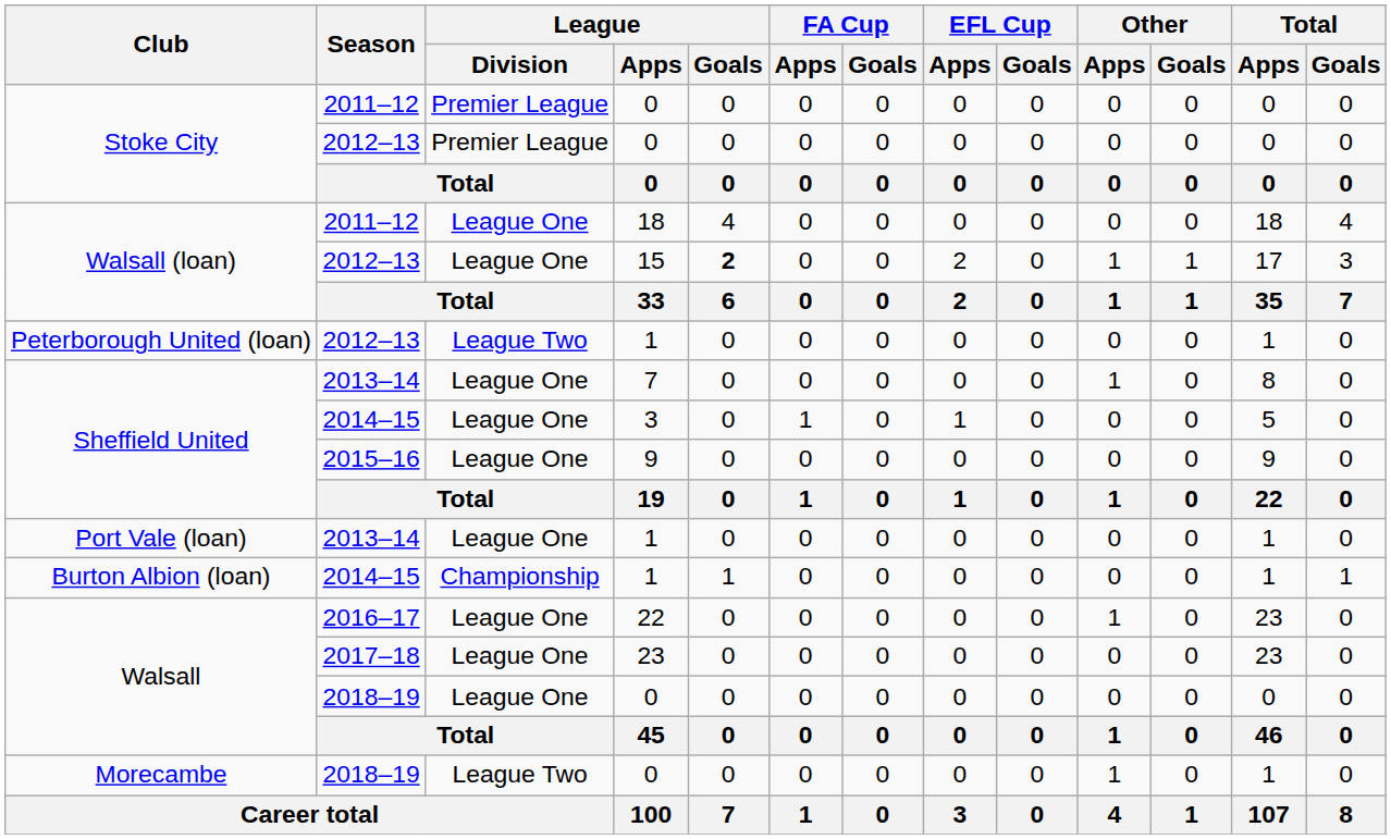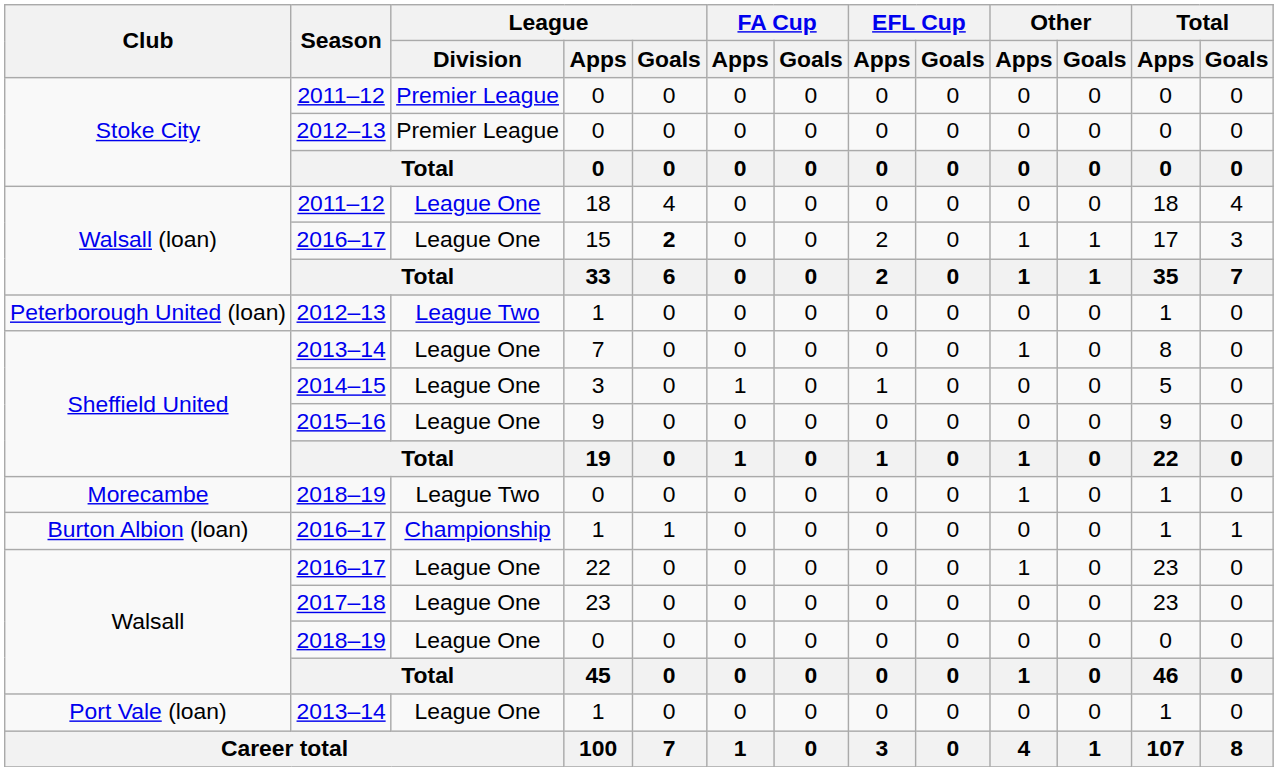 <table class="wikitable" style="text-align:center">
 <tr>
 <th rowspan="2">Club</th>
 <th rowspan="2">Season</th>
 <th colspan="3">League</th>
 <th colspan="2"><a href='#'>FA Cup</a></th>
 <th colspan="2"><a href='#'>EFL Cup</a></th>
 <th colspan="2">Other</th>
 <th colspan="2">Total</th>
 </tr>
 <tr>
 <th>Division</th>
 <th>Apps</th>
 <th>Goals</th>
 <th>Apps</th>
 <th>Goals</th>
 <th>Apps</th>
 <th>Goals</th>
 <th>Apps</th>
 <th>Goals</th>
 <th>Apps</th>
 <th>Goals</th>
 </tr>
 <tr>
 <td rowspan="3"><a href='#'>Stoke City</a></td>
 <td><a href='#'>2011–12</a></td>
 <td><a href='#'>Premier League</a></td>
 <td>0</td>
 <td>0</td>
 <td>0</td>
 <td>0</td>
 <td>0</td>
 <td>0</td>
 <td>0</td>
 <td>0</td>
 <td>0</td>
 <td>0</td>
 </tr>
 <tr>
 <td><a href='#'>2012–13</a></td>
 <td>Premier League</td>
 <td>0</td>
 <td>0</td>
 <td>0</td>
 <td>0</td>
 <td>0</td>
 <td>0</td>
 <td>0</td>
 <td>0</td>
 <td>0</td>
 <td>0</td>
 </tr>
 <tr>
 <th colspan="2">Total</th>
 <th>0</th>
 <th>0</th>
 <th>0</th>
 <th>0</th>
 <th>0</th>
 <th>0</th>
 <th>0</th>
 <th>0</th>
 <th>0</th>
 <th>0</th>
 </tr>
 <tr>
 <td rowspan="3"><a href='#'>Walsall</a> (loan)</td>
 <td><a href='#'>2011–12</a></td>
 <td><a href='#'>League One</a></td>
 <td>18</td>
 <td>4</td>
 <td>0</td>
 <td>0</td>
 <td>0</td>
 <td>0</td>
 <td>0</td>
 <td>0</td>
 <td>18</td>
 <td>4</td>
 </tr>
 <tr>
-<td><a href='#'>2012–13</a></td>
+<td><a href='#'>2016–17</a></td>
 <td>League One</td>
 <td>15</td>
 <td><strong>2</strong></td>
 <td>0</td>
 <td>0</td>
 <td>2</td>
 <td>0</td>
 <td>1</td>
 <td>1</td>
 <td>17</td>
 <td>3</td>
 </tr>
 <tr>
 <th colspan="2">Total</th>
 <th>33</th>
 <th>6</th>
 <th>0</th>
 <th>0</th>
 <th>2</th>
 <th>0</th>
 <th>1</th>
 <th>1</th>
 <th>35</th>
 <th>7</th>
 </tr>
 <tr>
 <td><a href='#'>Peterborough United</a> (loan)</td>
 <td><a href='#'>2012–13</a></td>
 <td><a href='#'>League Two</a></td>
 <td>1</td>
 <td>0</td>
 <td>0</td>
 <td>0</td>
 <td>0</td>
 <td>0</td>
 <td>0</td>
 <td>0</td>
 <td>1</td>
 <td>0</td>
 </tr>
 <tr>
 <td rowspan="4"><a href='#'>Sheffield United</a></td>
 <td><a href='#'>2013–14</a></td>
 <td>League One</td>
 <td>7</td>
 <td>0</td>
 <td>0</td>
 <td>0</td>
 <td>0</td>
 <td>0</td>
 <td>1</td>
 <td>0</td>
 <td>8</td>
 <td>0</td>
 </tr>
 <tr>
 <td><a href='#'>2014–15</a></td>
 <td>League One</td>
 <td>3</td>
 <td>0</td>
 <td>1</td>
 <td>0</td>
 <td>1</td>
 <td>0</td>
 <td>0</td>
 <td>0</td>
 <td>5</td>
 <td>0</td>
 </tr>
 <tr>
 <td><a href='#'>2015–16</a></td>
 <td>League One</td>
 <td>9</td>
 <td>0</td>
 <td>0</td>
 <td>0</td>
 <td>0</td>
 <td>0</td>
 <td>0</td>
 <td>0</td>
 <td>9</td>
 <td>0</td>
 </tr>
 <tr>
 <th colspan="2">Total</th>
 <th>19</th>
 <th>0</th>
 <th>1</th>
 <th>0</th>
 <th>1</th>
 <th>0</th>
 <th>1</th>
 <th>0</th>
 <th>22</th>
 <th>0</th>
 </tr>
 <tr>
-<td><a href='#'>Port Vale</a> (loan)</td>
-<td><a href='#'>2013–14</a></td>
-<td>League One</td>
-<td>1</td>
-<td>0</td>
+<td><a href='#'>Morecambe</a></td>
+<td><a href='#'>2018–19</a></td>
+<td>League Two</td>
 <td>0</td>
 <td>0</td>
 <td>0</td>
 <td>0</td>
 <td>0</td>
 <td>0</td>
 <td>1</td>
 <td>0</td>
+<td>1</td>
+<td>0</td>
 </tr>
 <tr>
 <td><a href='#'>Burton Albion</a> (loan)</td>
-<td><a href='#'>2014–15</a></td>
+<td><a href='#'>2016–17</a></td>
 <td><a href='#'>Championship</a></td>
 <td>1</td>
 <td>1</td>
 <td>0</td>
 <td>0</td>
 <td>0</td>
 <td>0</td>
 <td>0</td>
 <td>0</td>
 <td>1</td>
 <td>1</td>
 </tr>
 <tr>
 <td rowspan="4">Walsall</td>
 <td><a href='#'>2016–17</a></td>
 <td>League One</td>
 <td>22</td>
 <td>0</td>
 <td>0</td>
 <td>0</td>
 <td>0</td>
 <td>0</td>
 <td>1</td>
 <td>0</td>
 <td>23</td>
 <td>0</td>
 </tr>
 <tr>
 <td><a href='#'>2017–18</a></td>
 <td>League One</td>
 <td>23</td>
 <td>0</td>
 <td>0</td>
 <td>0</td>
 <td>0</td>
 <td>0</td>
 <td>0</td>
 <td>0</td>
 <td>23</td>
 <td>0</td>
 </tr>
 <tr>
 <td><a href='#'>2018–19</a></td>
 <td>League One</td>
 <td>0</td>
 <td>0</td>
 <td>0</td>
 <td>0</td>
 <td>0</td>
 <td>0</td>
 <td>0</td>
 <td>0</td>
 <td>0</td>
 <td>0</td>
 </tr>
 <tr>
 <th colspan="2">Total</th>
 <th>45</th>
 <th>0</th>
 <th>0</th>
 <th>0</th>
 <th>0</th>
 <th>0</th>
 <th>1</th>
 <th>0</th>
 <th>46</th>
 <th>0</th>
 </tr>
 <tr>
-<td><a href='#'>Morecambe</a></td>
-<td><a href='#'>2018–19</a></td>
-<td>League Two</td>
+<td><a href='#'>Port Vale</a> (loan)</td>
+<td><a href='#'>2013–14</a></td>
+<td>League One</td>
+<td>1</td>
 <td>0</td>
 <td>0</td>
 <td>0</td>
 <td>0</td>
 <td>0</td>
 <td>0</td>
-<td>1</td>
 <td>0</td>
 <td>1</td>
 <td>0</td>
 </tr>
 <tr>
 <th colspan="3">Career total</th>
 <th>100</th>
 <th>7</th>
 <th>1</th>
 <th>0</th>
 <th>3</th>
 <th>0</th>
 <th>4</th>
 <th>1</th>
 <th>107</th>
 <th>8</th>
 </tr>
 </table>
